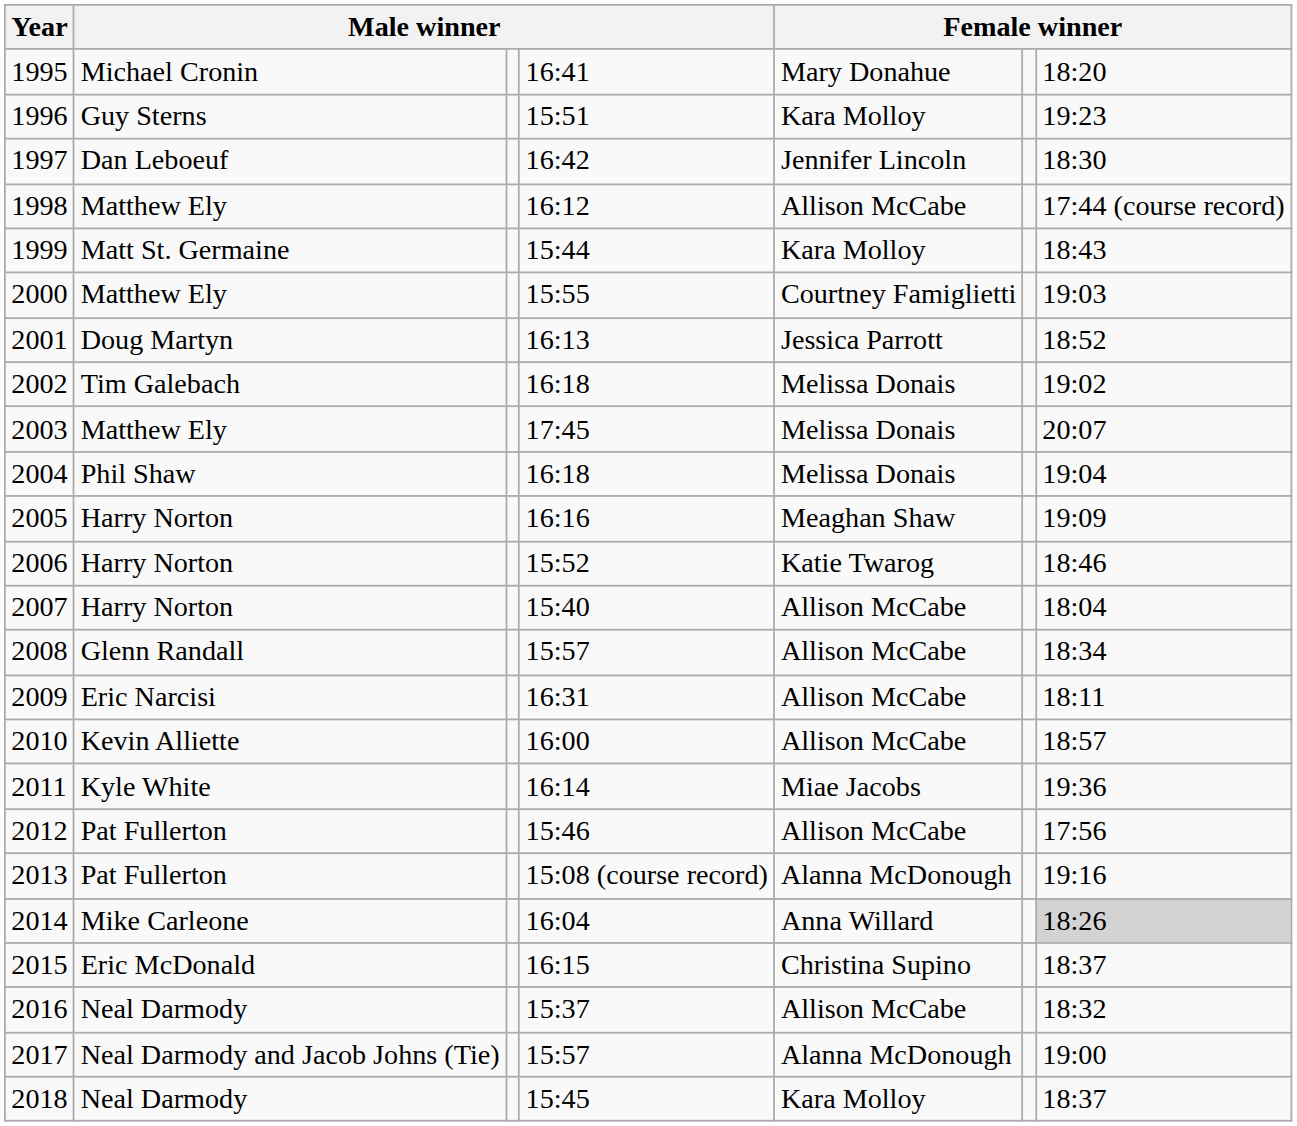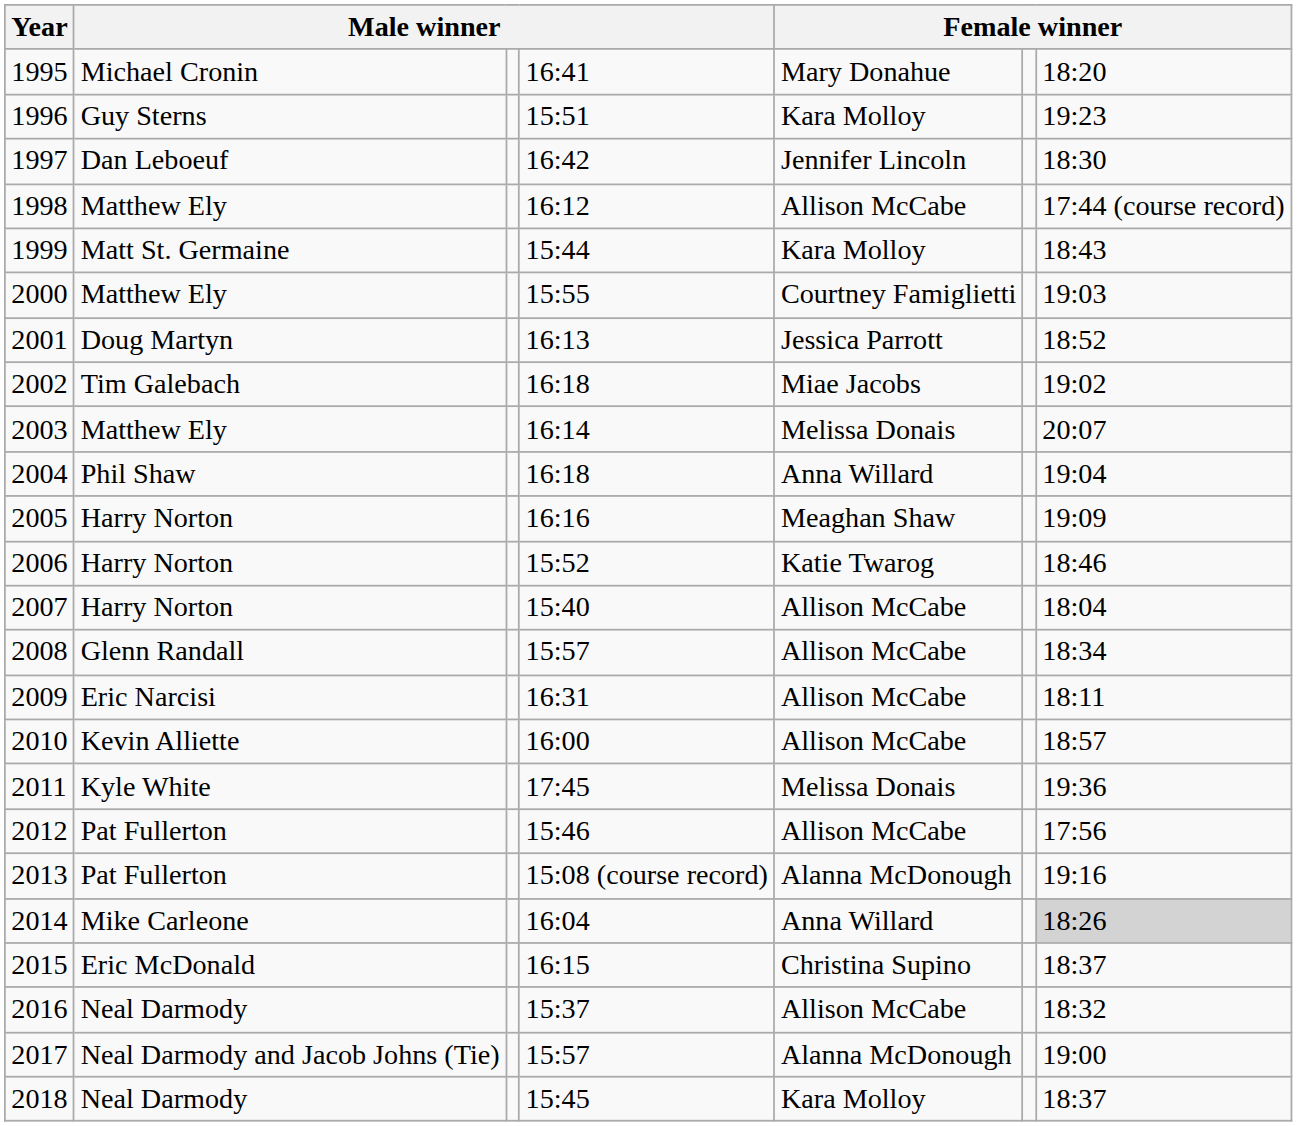 <table class="wikitable">
 <tr>
 <th>Year</th>
 <th colspan=3>Male winner</th>
 <th colspan=3>Female winner</th>
 </tr>
 <tr>
 <td>1995</td>
 <td>Michael Cronin</td>
 <td></td>
 <td>16:41</td>
 <td>Mary Donahue</td>
 <td></td>
 <td>18:20</td>
 </tr>
 <tr>
 <td>1996</td>
 <td>Guy Sterns</td>
 <td></td>
 <td>15:51</td>
 <td>Kara Molloy</td>
 <td></td>
 <td>19:23</td>
 </tr>
 <tr>
 <td>1997</td>
 <td>Dan Leboeuf</td>
 <td></td>
 <td>16:42</td>
 <td>Jennifer Lincoln</td>
 <td></td>
 <td>18:30</td>
 </tr>
 <tr>
 <td>1998</td>
 <td>Matthew Ely</td>
 <td></td>
 <td>16:12</td>
 <td>Allison McCabe</td>
 <td></td>
 <td>17:44 (course record)</td>
 </tr>
 <tr>
 <td>1999</td>
 <td>Matt St. Germaine</td>
 <td></td>
 <td>15:44</td>
 <td>Kara Molloy</td>
 <td></td>
 <td>18:43</td>
 </tr>
 <tr>
 <td>2000</td>
 <td>Matthew Ely</td>
 <td></td>
 <td>15:55</td>
 <td>Courtney Famiglietti</td>
 <td></td>
 <td>19:03</td>
 </tr>
 <tr>
 <td>2001</td>
 <td>Doug Martyn</td>
 <td></td>
 <td>16:13</td>
 <td>Jessica Parrott</td>
 <td></td>
 <td>18:52</td>
 </tr>
 <tr>
 <td>2002</td>
 <td>Tim Galebach</td>
 <td></td>
 <td>16:18</td>
-<td>Melissa Donais</td>
+<td>Miae Jacobs</td>
 <td></td>
 <td>19:02</td>
 </tr>
 <tr>
 <td>2003</td>
 <td>Matthew Ely</td>
 <td></td>
-<td>17:45</td>
+<td>16:14</td>
 <td>Melissa Donais</td>
 <td></td>
 <td>20:07</td>
 </tr>
 <tr>
 <td>2004</td>
 <td>Phil Shaw</td>
 <td></td>
 <td>16:18</td>
-<td>Melissa Donais</td>
+<td>Anna Willard</td>
 <td></td>
 <td>19:04</td>
 </tr>
 <tr>
 <td>2005</td>
 <td>Harry Norton</td>
 <td></td>
 <td>16:16</td>
 <td>Meaghan Shaw</td>
 <td></td>
 <td>19:09</td>
 </tr>
 <tr>
 <td>2006</td>
 <td>Harry Norton</td>
 <td></td>
 <td>15:52</td>
 <td>Katie Twarog</td>
 <td></td>
 <td>18:46</td>
 </tr>
 <tr>
 <td>2007</td>
 <td>Harry Norton</td>
 <td></td>
 <td>15:40</td>
 <td>Allison McCabe</td>
 <td></td>
 <td>18:04</td>
 </tr>
 <tr>
 <td>2008</td>
 <td>Glenn Randall</td>
 <td></td>
 <td>15:57</td>
 <td>Allison McCabe</td>
 <td></td>
 <td>18:34</td>
 </tr>
 <tr>
 <td>2009</td>
 <td>Eric Narcisi</td>
 <td></td>
 <td>16:31</td>
 <td>Allison McCabe</td>
 <td></td>
 <td>18:11</td>
 </tr>
 <tr>
 <td>2010</td>
 <td>Kevin Alliette</td>
 <td></td>
 <td>16:00</td>
 <td>Allison McCabe</td>
 <td></td>
 <td>18:57</td>
 </tr>
 <tr>
 <td>2011</td>
 <td>Kyle White</td>
 <td></td>
-<td>16:14</td>
-<td>Miae Jacobs</td>
+<td>17:45</td>
+<td>Melissa Donais</td>
 <td></td>
 <td>19:36</td>
 </tr>
 <tr>
 <td>2012</td>
 <td>Pat Fullerton</td>
 <td></td>
 <td>15:46</td>
 <td>Allison McCabe</td>
 <td></td>
 <td>17:56</td>
 </tr>
 <tr>
 <td>2013</td>
 <td>Pat Fullerton</td>
 <td></td>
 <td>15:08 (course record)</td>
 <td>Alanna McDonough</td>
 <td></td>
 <td>19:16</td>
 </tr>
 <tr>
 <td>2014</td>
 <td>Mike Carleone</td>
 <td></td>
 <td>16:04</td>
 <td>Anna Willard</td>
 <td></td>
 <td style="background: lightgrey;">18:26</td>
 </tr>
 <tr>
 <td>2015</td>
 <td>Eric McDonald</td>
 <td></td>
 <td>16:15</td>
 <td>Christina Supino</td>
 <td></td>
 <td>18:37</td>
 </tr>
 <tr>
 <td>2016</td>
 <td>Neal Darmody</td>
 <td></td>
 <td>15:37</td>
 <td>Allison McCabe</td>
 <td></td>
 <td>18:32</td>
 </tr>
 <tr>
 <td>2017</td>
 <td>Neal Darmody and Jacob Johns (Tie)</td>
 <td></td>
 <td>15:57</td>
 <td>Alanna McDonough</td>
 <td></td>
 <td>19:00</td>
 </tr>
 <tr>
 <td>2018</td>
 <td>Neal Darmody</td>
 <td></td>
 <td>15:45</td>
 <td>Kara Molloy</td>
 <td></td>
 <td>18:37</td>
 </tr>
 </table>
